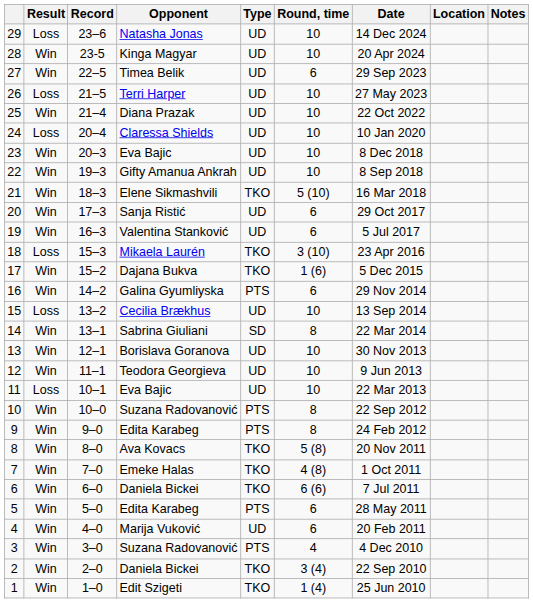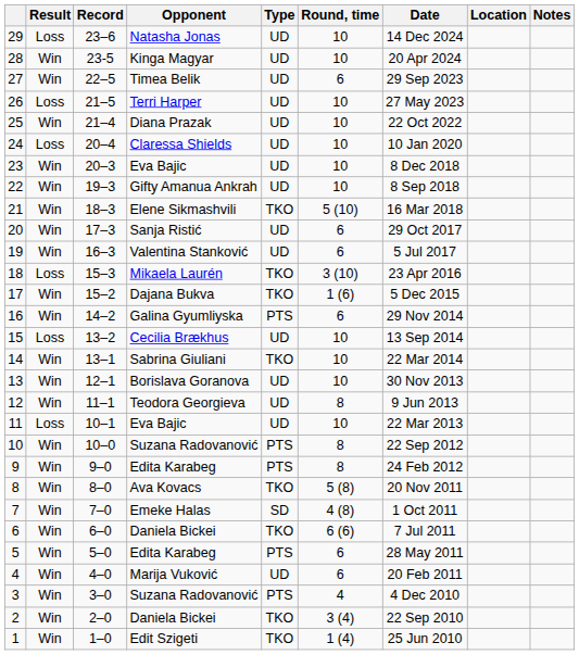 <table class=wikitable style=text-align:center>
 <tr>
 <th></th>
 <th>Result</th>
 <th>Record</th>
 <th>Opponent</th>
 <th>Type</th>
 <th>Round, time</th>
 <th>Date</th>
 <th>Location</th>
 <th>Notes</th>
 </tr>
 <tr>
 <td>29</td>
 <td>Loss</td>
 <td>23–6</td>
 <td align=left><a href='#'>Natasha Jonas</a></td>
 <td>UD</td>
 <td>10</td>
 <td>14 Dec 2024</td>
 <td align=left></td>
 <td align=left></td>
 </tr>
 <tr>
 <td>28</td>
 <td>Win</td>
 <td>23-5</td>
 <td align=left>Kinga Magyar</td>
 <td>UD</td>
 <td>10</td>
 <td>20 Apr 2024</td>
 <td align=left></td>
 <td align=left></td>
 </tr>
 <tr>
 <td>27</td>
 <td>Win</td>
 <td>22–5</td>
 <td align=left>Timea Belik</td>
 <td>UD</td>
 <td>6</td>
 <td>29 Sep 2023</td>
 <td align=left></td>
 <td align=left></td>
 </tr>
 <tr>
 <td>26</td>
 <td>Loss</td>
 <td>21–5</td>
 <td align=left><a href='#'>Terri Harper</a></td>
 <td>UD</td>
 <td>10</td>
 <td>27 May 2023</td>
 <td align=left></td>
 <td align=left></td>
 </tr>
 <tr>
 <td>25</td>
 <td>Win</td>
 <td>21–4</td>
 <td align=left>Diana Prazak</td>
 <td>UD</td>
 <td>10</td>
 <td>22 Oct 2022</td>
 <td align=left></td>
 <td align=left></td>
 </tr>
 <tr>
 <td>24</td>
 <td>Loss</td>
 <td>20–4</td>
 <td align=left><a href='#'>Claressa Shields</a></td>
 <td>UD</td>
 <td>10</td>
 <td>10 Jan 2020</td>
 <td align=left></td>
 <td align=left></td>
 </tr>
 <tr>
 <td>23</td>
 <td>Win</td>
 <td>20–3</td>
 <td align=left>Eva Bajic</td>
 <td>UD</td>
 <td>10</td>
 <td>8 Dec 2018</td>
 <td align=left></td>
 <td align=left></td>
 </tr>
 <tr>
 <td>22</td>
 <td>Win</td>
 <td>19–3</td>
 <td align=left>Gifty Amanua Ankrah</td>
 <td>UD</td>
 <td>10</td>
 <td>8 Sep 2018</td>
 <td align=left></td>
 <td align=left></td>
 </tr>
 <tr>
 <td>21</td>
 <td>Win</td>
 <td>18–3</td>
 <td align=left>Elene Sikmashvili</td>
 <td>TKO</td>
 <td>5 (10)</td>
 <td>16 Mar 2018</td>
 <td align=left></td>
 <td align=left></td>
 </tr>
 <tr>
 <td>20</td>
 <td>Win</td>
 <td>17–3</td>
 <td align=left>Sanja Ristić</td>
 <td>UD</td>
 <td>6</td>
 <td>29 Oct 2017</td>
 <td align=left></td>
 <td align=left></td>
 </tr>
 <tr>
 <td>19</td>
 <td>Win</td>
 <td>16–3</td>
 <td align=left>Valentina Stanković</td>
 <td>UD</td>
 <td>6</td>
 <td>5 Jul 2017</td>
 <td align=left></td>
 <td align=left></td>
 </tr>
 <tr>
 <td>18</td>
 <td>Loss</td>
 <td>15–3</td>
 <td align=left><a href='#'>Mikaela Laurén</a></td>
 <td>TKO</td>
 <td>3 (10)</td>
 <td>23 Apr 2016</td>
 <td align=left></td>
 <td align=left></td>
 </tr>
 <tr>
 <td>17</td>
 <td>Win</td>
 <td>15–2</td>
 <td align=left>Dajana Bukva</td>
 <td>TKO</td>
 <td>1 (6)</td>
 <td>5 Dec 2015</td>
 <td align=left></td>
 <td align=left></td>
 </tr>
 <tr>
 <td>16</td>
 <td>Win</td>
 <td>14–2</td>
 <td align=left>Galina Gyumliyska</td>
 <td>PTS</td>
 <td>6</td>
 <td>29 Nov 2014</td>
 <td align=left></td>
 <td align=left></td>
 </tr>
 <tr>
 <td>15</td>
 <td>Loss</td>
 <td>13–2</td>
 <td align=left><a href='#'>Cecilia Brækhus</a></td>
 <td>UD</td>
 <td>10</td>
 <td>13 Sep 2014</td>
 <td align=left></td>
 <td align=left></td>
 </tr>
 <tr>
 <td>14</td>
 <td>Win</td>
 <td>13–1</td>
 <td align=left>Sabrina Giuliani</td>
-<td>SD</td>
-<td>8</td>
+<td>TKO</td>
+<td>10</td>
 <td>22 Mar 2014</td>
 <td align=left></td>
 <td align=left></td>
 </tr>
 <tr>
 <td>13</td>
 <td>Win</td>
 <td>12–1</td>
 <td align=left>Borislava Goranova</td>
 <td>UD</td>
 <td>10</td>
 <td>30 Nov 2013</td>
 <td align=left></td>
 <td align=left></td>
 </tr>
 <tr>
 <td>12</td>
 <td>Win</td>
 <td>11–1</td>
 <td align=left>Teodora Georgieva</td>
 <td>UD</td>
-<td>10</td>
+<td>8</td>
 <td>9 Jun 2013</td>
 <td align=left></td>
 <td align=left></td>
 </tr>
 <tr>
 <td>11</td>
 <td>Loss</td>
 <td>10–1</td>
 <td align=left>Eva Bajic</td>
 <td>UD</td>
 <td>10</td>
 <td>22 Mar 2013</td>
 <td align=left></td>
 <td align=left></td>
 </tr>
 <tr>
 <td>10</td>
 <td>Win</td>
 <td>10–0</td>
 <td align=left>Suzana Radovanović</td>
 <td>PTS</td>
 <td>8</td>
 <td>22 Sep 2012</td>
 <td align=left></td>
 <td align=left></td>
 </tr>
 <tr>
 <td>9</td>
 <td>Win</td>
 <td>9–0</td>
 <td align=left>Edita Karabeg</td>
 <td>PTS</td>
 <td>8</td>
 <td>24 Feb 2012</td>
 <td align=left></td>
 <td align=left></td>
 </tr>
 <tr>
 <td>8</td>
 <td>Win</td>
 <td>8–0</td>
 <td align=left>Ava Kovacs</td>
 <td>TKO</td>
 <td>5 (8)</td>
 <td>20 Nov 2011</td>
 <td align=left></td>
 <td align=left></td>
 </tr>
 <tr>
 <td>7</td>
 <td>Win</td>
 <td>7–0</td>
 <td align=left>Emeke Halas</td>
-<td>TKO</td>
+<td>SD</td>
 <td>4 (8)</td>
 <td>1 Oct 2011</td>
 <td align=left></td>
 <td align=left></td>
 </tr>
 <tr>
 <td>6</td>
 <td>Win</td>
 <td>6–0</td>
 <td align=left>Daniela Bickei</td>
 <td>TKO</td>
 <td>6 (6)</td>
 <td>7 Jul 2011</td>
 <td align=left></td>
 <td align=left></td>
 </tr>
 <tr>
 <td>5</td>
 <td>Win</td>
 <td>5–0</td>
 <td align=left>Edita Karabeg</td>
 <td>PTS</td>
 <td>6</td>
 <td>28 May 2011</td>
 <td align=left></td>
 <td align=left></td>
 </tr>
 <tr>
 <td>4</td>
 <td>Win</td>
 <td>4–0</td>
 <td align=left>Marija Vuković</td>
 <td>UD</td>
 <td>6</td>
 <td>20 Feb 2011</td>
 <td align=left></td>
 <td align=left></td>
 </tr>
 <tr>
 <td>3</td>
 <td>Win</td>
 <td>3–0</td>
 <td align=left>Suzana Radovanović</td>
 <td>PTS</td>
 <td>4</td>
 <td>4 Dec 2010</td>
 <td align=left></td>
 <td align=left></td>
 </tr>
 <tr>
 <td>2</td>
 <td>Win</td>
 <td>2–0</td>
 <td align=left>Daniela Bickei</td>
 <td>TKO</td>
 <td>3 (4)</td>
 <td>22 Sep 2010</td>
 <td align=left></td>
 <td align=left></td>
 </tr>
 <tr>
 <td>1</td>
 <td>Win</td>
 <td>1–0</td>
 <td align=left>Edit Szigeti</td>
 <td>TKO</td>
 <td>1 (4)</td>
 <td>25 Jun 2010</td>
 <td align=left></td>
 <td align=left></td>
 </tr>
 </table>
